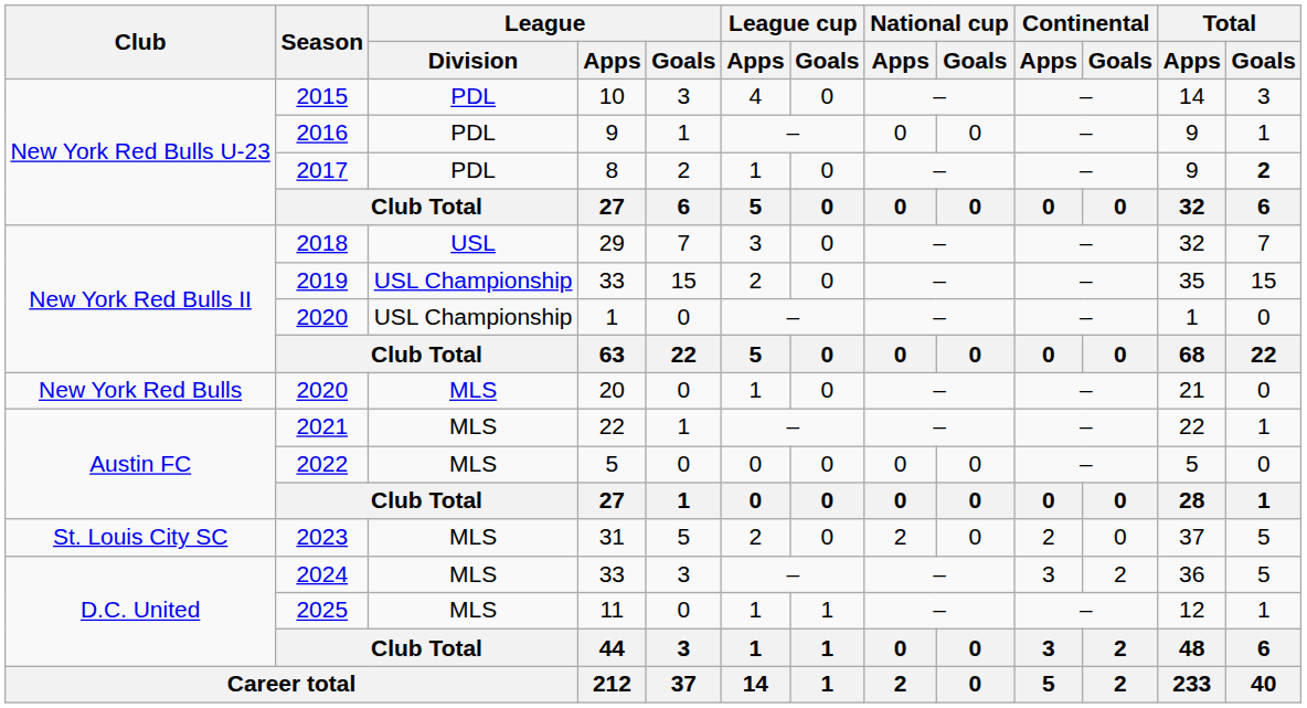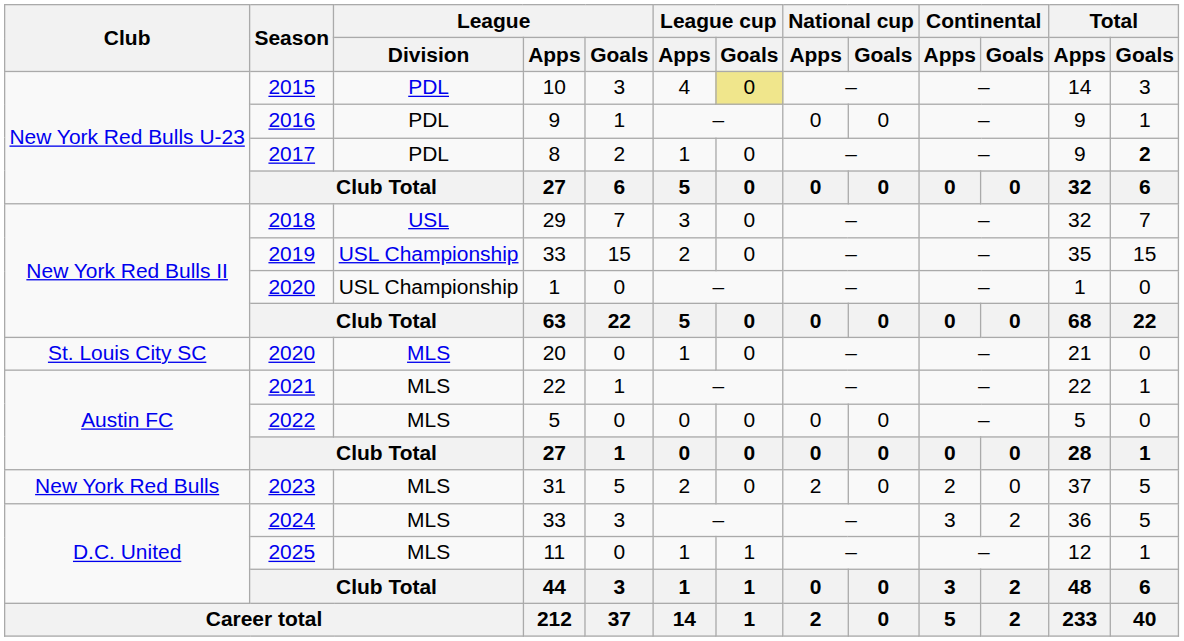 <table class="wikitable" style="text-align: center;">
 <tr>
 <th rowspan="2">Club</th>
 <th rowspan="2">Season</th>
 <th colspan="3">League</th>
 <th colspan="2">League cup</th>
 <th colspan="2">National cup</th>
 <th colspan="2">Continental</th>
 <th colspan="2">Total</th>
 </tr>
 <tr>
 <th>Division</th>
 <th>Apps</th>
 <th>Goals</th>
 <th>Apps</th>
 <th>Goals</th>
 <th>Apps</th>
 <th>Goals</th>
 <th>Apps</th>
 <th>Goals</th>
 <th>Apps</th>
 <th>Goals</th>
 </tr>
 <tr>
 <td rowspan="4"><a href='#'>New York Red Bulls U-23</a></td>
 <td><a href='#'>2015</a></td>
 <td><a href='#'>PDL</a></td>
 <td>10</td>
 <td>3</td>
 <td>4</td>
-<td>0</td>
+<td style="background: khaki;">0</td>
 <td colspan="2">–</td>
 <td colspan="2">–</td>
 <td>14</td>
 <td>3</td>
 </tr>
 <tr>
 <td><a href='#'>2016</a></td>
 <td>PDL</td>
 <td>9</td>
 <td>1</td>
 <td colspan="2">–</td>
 <td>0</td>
 <td>0</td>
 <td colspan="2">–</td>
 <td>9</td>
 <td>1</td>
 </tr>
 <tr>
 <td><a href='#'>2017</a></td>
 <td>PDL</td>
 <td>8</td>
 <td>2</td>
 <td>1</td>
 <td>0</td>
 <td colspan="2">–</td>
 <td colspan="2">–</td>
 <td>9</td>
 <td><strong>2</strong></td>
 </tr>
 <tr>
 <th colspan=2>Club Total</th>
 <th>27</th>
 <th>6</th>
 <th>5</th>
 <th>0</th>
 <th>0</th>
 <th>0</th>
 <th>0</th>
 <th>0</th>
 <th>32</th>
 <th>6</th>
 </tr>
 <tr>
 <td rowspan="4"><a href='#'>New York Red Bulls II</a></td>
 <td><a href='#'>2018</a></td>
 <td><a href='#'>USL</a></td>
 <td>29</td>
 <td>7</td>
 <td>3</td>
 <td>0</td>
 <td colspan="2">–</td>
 <td colspan="2">–</td>
 <td>32</td>
 <td>7</td>
 </tr>
 <tr>
 <td><a href='#'>2019</a></td>
 <td><a href='#'>USL Championship</a></td>
 <td>33</td>
 <td>15</td>
 <td>2</td>
 <td>0</td>
 <td colspan="2">–</td>
 <td colspan="2">–</td>
 <td>35</td>
 <td>15</td>
 </tr>
 <tr>
 <td><a href='#'>2020</a></td>
 <td>USL Championship</td>
 <td>1</td>
 <td>0</td>
 <td colspan="2">–</td>
 <td colspan="2">–</td>
 <td colspan="2">–</td>
 <td>1</td>
 <td>0</td>
 </tr>
 <tr>
 <th colspan=2>Club Total</th>
 <th>63</th>
 <th>22</th>
 <th>5</th>
 <th>0</th>
 <th>0</th>
 <th>0</th>
 <th>0</th>
 <th>0</th>
 <th>68</th>
 <th>22</th>
 </tr>
 <tr>
-<td><a href='#'>New York Red Bulls</a></td>
+<td><a href='#'>St. Louis City SC</a></td>
 <td><a href='#'>2020</a></td>
 <td><a href='#'>MLS</a></td>
 <td>20</td>
 <td>0</td>
 <td>1</td>
 <td>0</td>
 <td colspan="2">–</td>
 <td colspan=2>–</td>
 <td>21</td>
 <td>0</td>
 </tr>
 <tr>
 <td rowspan="3"><a href='#'>Austin FC</a></td>
 <td><a href='#'>2021</a></td>
 <td>MLS</td>
 <td>22</td>
 <td>1</td>
 <td colspan="2">–</td>
 <td colspan="2">–</td>
 <td colspan="2">–</td>
 <td>22</td>
 <td>1</td>
 </tr>
 <tr>
 <td><a href='#'>2022</a></td>
 <td>MLS</td>
 <td>5</td>
 <td>0</td>
 <td>0</td>
 <td>0</td>
 <td>0</td>
 <td>0</td>
 <td colspan="2">–</td>
 <td>5</td>
 <td>0</td>
 </tr>
 <tr>
 <th colspan="2">Club Total</th>
 <th>27</th>
 <th>1</th>
 <th>0</th>
 <th>0</th>
 <th>0</th>
 <th>0</th>
 <th>0</th>
 <th>0</th>
 <th>28</th>
 <th>1</th>
 </tr>
 <tr>
-<td><a href='#'>St. Louis City SC</a></td>
+<td><a href='#'>New York Red Bulls</a></td>
 <td><a href='#'>2023</a></td>
 <td>MLS</td>
 <td>31</td>
 <td>5</td>
 <td>2</td>
 <td>0</td>
 <td>2</td>
 <td>0</td>
 <td>2</td>
 <td>0</td>
 <td>37</td>
 <td>5</td>
 </tr>
 <tr>
 <td rowspan="3"><a href='#'>D.C. United</a></td>
 <td><a href='#'>2024</a></td>
 <td>MLS</td>
 <td>33</td>
 <td>3</td>
 <td colspan="2">–</td>
 <td colspan="2">–</td>
 <td>3</td>
 <td>2</td>
 <td>36</td>
 <td>5</td>
 </tr>
 <tr>
 <td><a href='#'>2025</a></td>
 <td>MLS</td>
 <td>11</td>
 <td>0</td>
 <td>1</td>
 <td>1</td>
 <td colspan="2">–</td>
 <td colspan="2">–</td>
 <td>12</td>
 <td>1</td>
 </tr>
 <tr>
 <th colspan="2">Club Total</th>
 <th>44</th>
 <th>3</th>
 <th>1</th>
 <th>1</th>
 <th>0</th>
 <th>0</th>
 <th>3</th>
 <th>2</th>
 <th>48</th>
 <th>6</th>
 </tr>
 <tr>
 <th colspan="3">Career total</th>
 <th>212</th>
 <th>37</th>
 <th>14</th>
 <th>1</th>
 <th>2</th>
 <th>0</th>
 <th>5</th>
 <th>2</th>
 <th>233</th>
 <th>40</th>
 </tr>
 </table>
